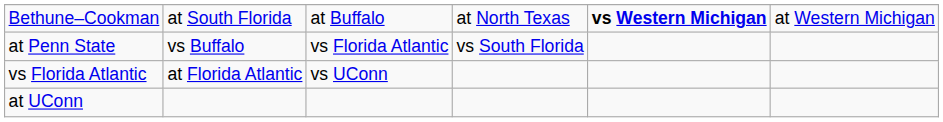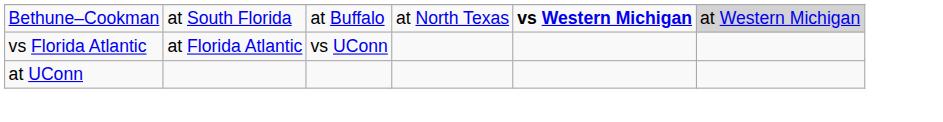 <table class="wikitable">
 <tr>
 </tr>
 <tr>
 <td><a href='#'>Bethune–Cookman</a></td>
 <td>at <a href='#'>South Florida</a></td>
 <td>at <a href='#'>Buffalo</a></td>
 <td>at <a href='#'>North Texas</a></td>
 <td><strong>vs <a href='#'>Western Michigan</a></strong></td>
-<td>at <a href='#'>Western Michigan</a></td>
-</tr>
-<tr>
-<td>at <a href='#'>Penn State</a></td>
-<td>vs <a href='#'>Buffalo</a></td>
-<td>vs <a href='#'>Florida Atlantic</a></td>
-<td>vs <a href='#'>South Florida</a></td>
-<td></td>
-<td></td>
+<td style="background: lightgrey;">at <a href='#'>Western Michigan</a></td>
 </tr>
 <tr>
 <td>vs <a href='#'>Florida Atlantic</a></td>
 <td>at <a href='#'>Florida Atlantic</a></td>
 <td>vs <a href='#'>UConn</a></td>
 <td></td>
 <td></td>
 <td></td>
 </tr>
 <tr>
 <td>at <a href='#'>UConn</a></td>
 <td></td>
 <td></td>
 <td></td>
 <td></td>
 <td></td>
 </tr>
 </table>
